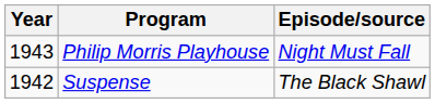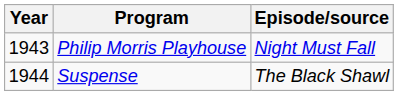 <table class="wikitable">
 <tr>
 <th>Year</th>
 <th>Program</th>
 <th>Episode/source</th>
 </tr>
 <tr>
 <td>1943</td>
 <td><em><a href='#'>Philip Morris Playhouse</a></em></td>
 <td><em><a href='#'>Night Must Fall</a></em></td>
 </tr>
 <tr>
-<td>1942</td>
+<td>1944</td>
 <td><em><a href='#'>Suspense</a></em></td>
 <td><em>The Black Shawl</em></td>
 </tr>
 </table>
